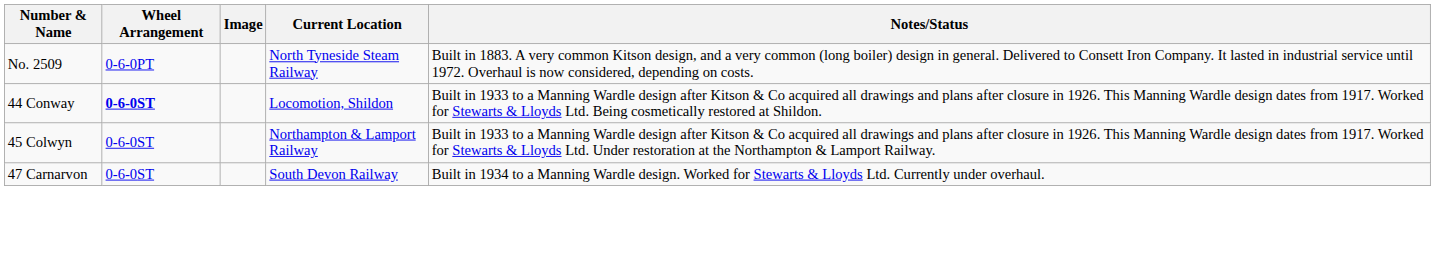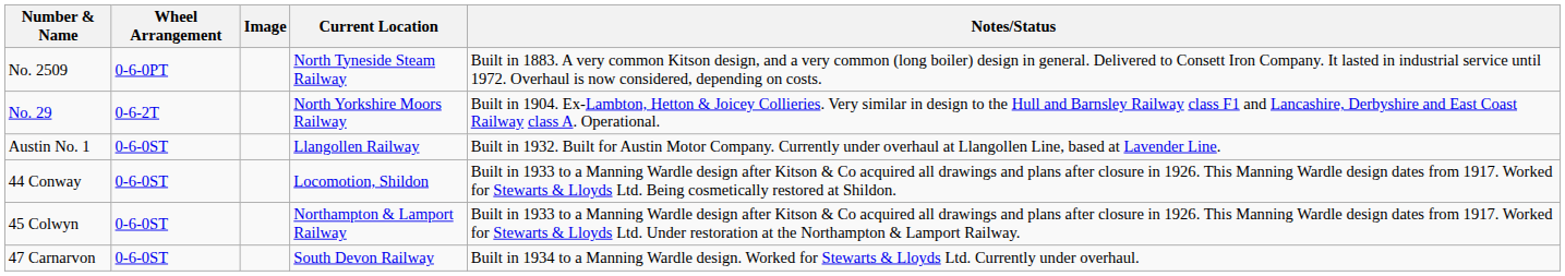 <table class="wikitable sortable">
 <tr>
 <th>Number & Name</th>
 <th>Wheel Arrangement</th>
 <th class="unsortable">Image</th>
 <th>Current Location</th>
 <th>Notes/Status</th>
 </tr>
 <tr>
 <td>No. 2509</td>
 <td><a href='#'>0-6-0PT</a></td>
 <td></td>
 <td><a href='#'>North Tyneside Steam Railway</a></td>
 <td>Built in 1883. A very common Kitson design, and a very common (long boiler) design in general. Delivered to Consett Iron Company. It lasted in industrial service until 1972. Overhaul is now considered, depending on costs.</td>
 </tr>
 <tr>
+<td><a href='#'>No. 29</a></td>
+<td><a href='#'>0-6-2T</a></td>
+<td></td>
+<td><a href='#'>North Yorkshire Moors Railway</a></td>
+<td>Built in 1904. Ex-<a href='#'>Lambton, Hetton & Joicey Collieries</a>. Very similar in design to the  <a href='#'>Hull and Barnsley Railway</a> <a href='#'>class F1</a> and  <a href='#'>Lancashire, Derbyshire and East Coast Railway</a> <a href='#'>class A</a>. Operational.</td>
+</tr>
+<tr>
+<td>Austin No. 1</td>
+<td><a href='#'>0-6-0</a><a href='#'>ST</a></td>
+<td></td>
+<td><a href='#'>Llangollen Railway</a></td>
+<td>Built in 1932. Built for Austin Motor Company. Currently under overhaul at Llangollen Line, based at <a href='#'>Lavender Line</a>.</td>
+</tr>
+<tr>
 <td>44 Conway</td>
-<td><strong><a href='#'>0-6-0</a><a href='#'>ST</a></strong></td>
+<td><a href='#'>0-6-0</a><a href='#'>ST</a></td>
 <td></td>
 <td><a href='#'>Locomotion, Shildon</a></td>
 <td>Built in 1933 to a Manning Wardle design after Kitson & Co acquired all drawings and plans after closure in 1926. This Manning Wardle design dates from 1917. Worked for <a href='#'>Stewarts & Lloyds</a> Ltd. Being cosmetically restored at Shildon.</td>
 </tr>
 <tr>
 <td>45 Colwyn</td>
 <td><a href='#'>0-6-0</a><a href='#'>ST</a></td>
 <td></td>
 <td><a href='#'>Northampton & Lamport Railway</a></td>
 <td>Built in 1933 to a Manning Wardle design after Kitson & Co acquired all drawings and plans after closure in 1926. This Manning Wardle design dates from 1917. Worked for <a href='#'>Stewarts & Lloyds</a> Ltd. Under restoration at the Northampton & Lamport Railway.</td>
 </tr>
 <tr>
 <td>47 Carnarvon</td>
 <td><a href='#'>0-6-0</a><a href='#'>ST</a></td>
 <td></td>
 <td><a href='#'>South Devon Railway</a></td>
 <td>Built in 1934 to a Manning Wardle design. Worked for <a href='#'>Stewarts & Lloyds</a> Ltd. Currently under overhaul.</td>
 </tr>
 </table>
